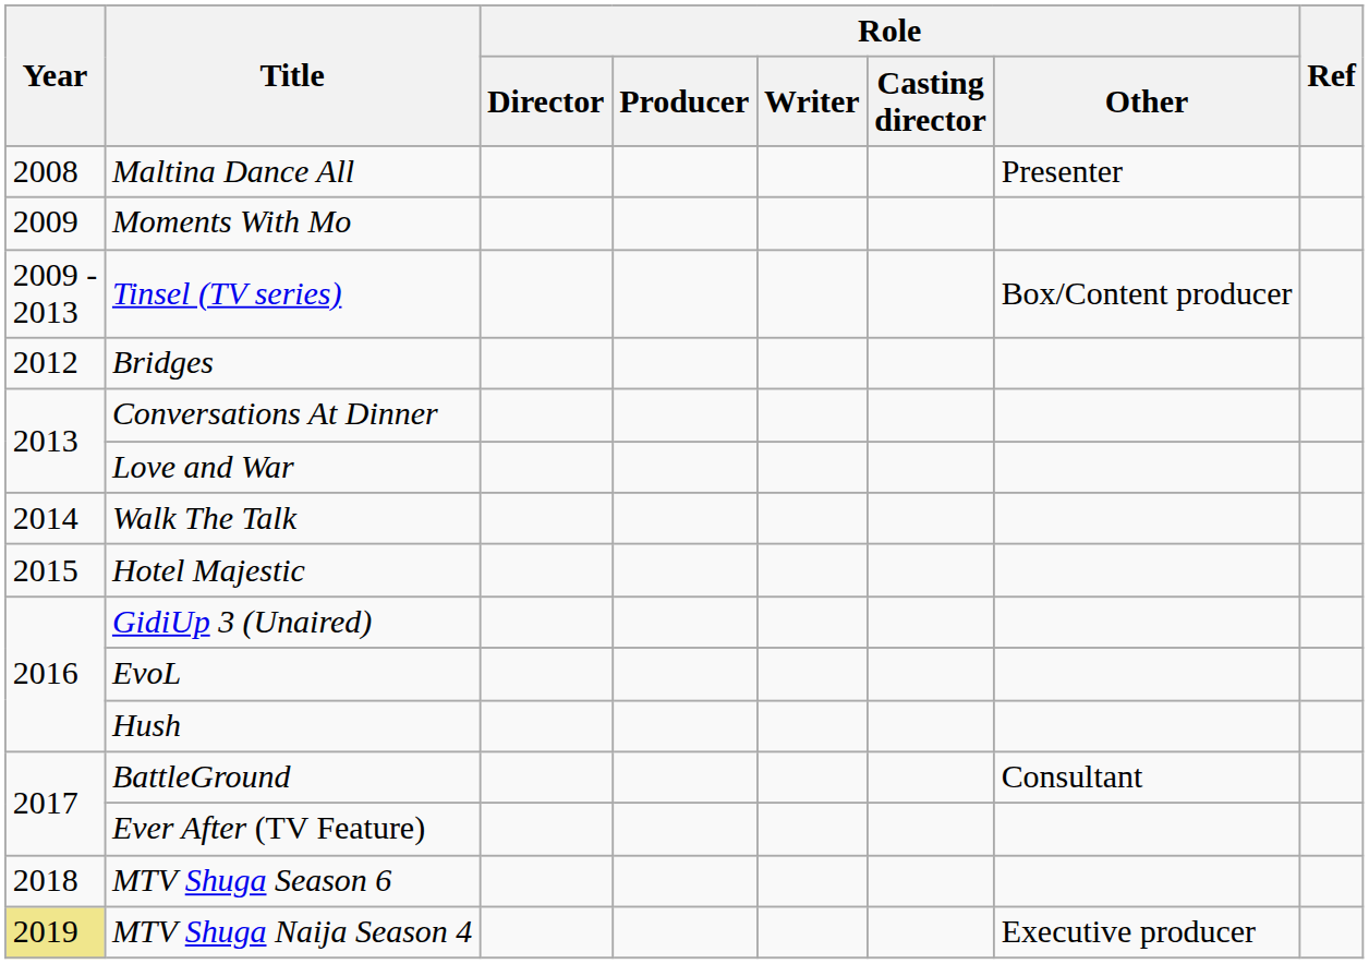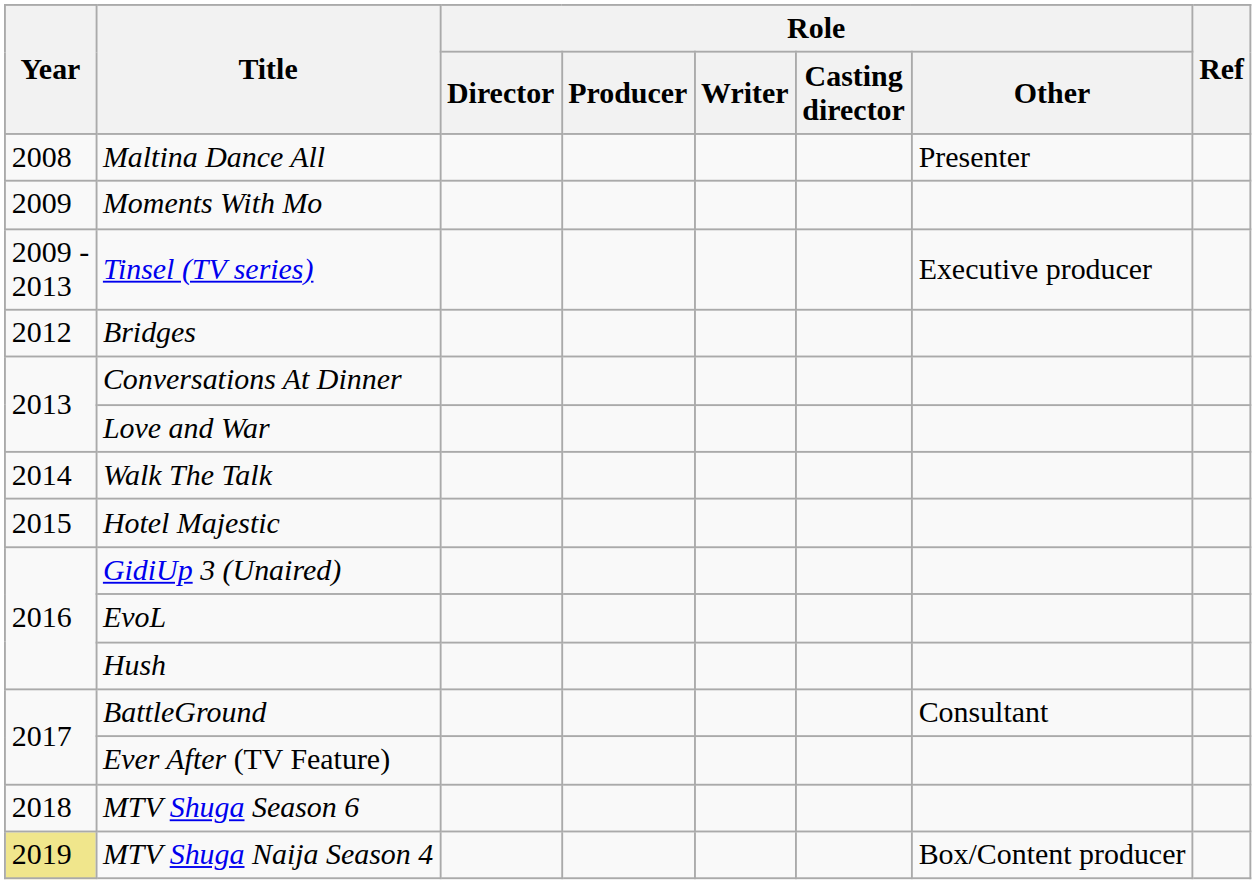 <table class="wikitable">
 <tr>
 <th rowspan="2">Year</th>
 <th rowspan="2">Title</th>
 <th colspan="5">Role</th>
 <th rowspan="2">Ref</th>
 </tr>
 <tr>
 <th>Director</th>
 <th>Producer</th>
 <th>Writer</th>
 <th>Casting<br>director</th>
 <th>Other</th>
 </tr>
 <tr>
 <td>2008</td>
 <td><em>Maltina Dance All</em></td>
 <td></td>
 <td></td>
 <td></td>
 <td></td>
 <td>Presenter</td>
 <td></td>
 </tr>
 <tr>
 <td>2009</td>
 <td><em>Moments With Mo</em></td>
 <td></td>
 <td></td>
 <td></td>
 <td></td>
 <td></td>
 <td></td>
 </tr>
 <tr>
 <td>2009 -<br>2013</td>
 <td><em><a href='#'>Tinsel (TV series)</a></em></td>
 <td></td>
 <td></td>
 <td></td>
 <td></td>
-<td>Box/Content producer</td>
+<td>Executive producer</td>
 <td></td>
 </tr>
 <tr>
 <td>2012</td>
 <td><em>Bridges</em></td>
 <td></td>
 <td></td>
 <td></td>
 <td></td>
 <td></td>
 <td></td>
 </tr>
 <tr>
 <td rowspan="2">2013</td>
 <td><em>Conversations At Dinner</em></td>
 <td></td>
 <td></td>
 <td></td>
 <td></td>
 <td></td>
 <td></td>
 </tr>
 <tr>
 <td><em>Love and War</em></td>
 <td></td>
 <td></td>
 <td></td>
 <td></td>
 <td></td>
 <td></td>
 </tr>
 <tr>
 <td>2014</td>
 <td><em>Walk The Talk</em></td>
 <td></td>
 <td></td>
 <td></td>
 <td></td>
 <td></td>
 <td></td>
 </tr>
 <tr>
 <td>2015</td>
 <td><em>Hotel Majestic</em></td>
 <td></td>
 <td></td>
 <td></td>
 <td></td>
 <td></td>
 <td></td>
 </tr>
 <tr>
 <td rowspan="3">2016</td>
 <td><em><a href='#'>GidiUp</a> 3 (Unaired)</em></td>
 <td></td>
 <td></td>
 <td></td>
 <td></td>
 <td></td>
 <td></td>
 </tr>
 <tr>
 <td><em>EvoL</em></td>
 <td></td>
 <td></td>
 <td></td>
 <td></td>
 <td></td>
 <td></td>
 </tr>
 <tr>
 <td><em>Hush</em></td>
 <td></td>
 <td></td>
 <td></td>
 <td></td>
 <td></td>
 <td></td>
 </tr>
 <tr>
 <td rowspan="2">2017</td>
 <td><em>BattleGround</em></td>
 <td></td>
 <td></td>
 <td></td>
 <td></td>
 <td>Consultant</td>
 <td></td>
 </tr>
 <tr>
 <td><em>Ever After</em> (TV Feature)</td>
 <td></td>
 <td></td>
 <td></td>
 <td></td>
 <td></td>
 <td></td>
 </tr>
 <tr>
 <td>2018</td>
 <td><em>MTV <a href='#'>Shuga</a> Season 6</em></td>
 <td></td>
 <td></td>
 <td></td>
 <td></td>
 <td></td>
 <td></td>
 </tr>
 <tr>
 <td style="background: khaki;">2019</td>
 <td><em>MTV <a href='#'>Shuga</a> Naija Season 4</em></td>
 <td></td>
 <td></td>
 <td></td>
 <td></td>
-<td>Executive producer</td>
+<td>Box/Content producer</td>
 <td></td>
 </tr>
 </table>
